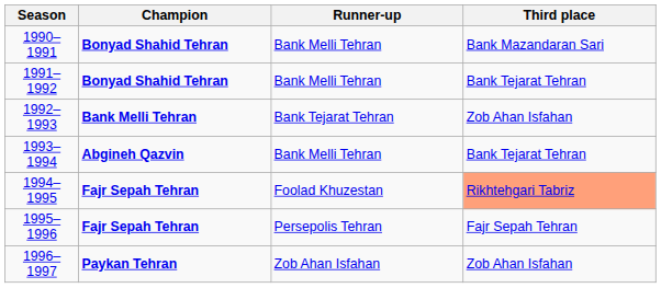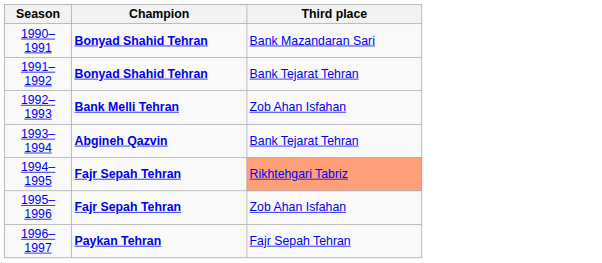 <table class="wikitable">
 <tr>
 <th width=80>Season</th>
 <th width=220>Champion</th>
-<th width=220>Runner-up</th>
 <th width=220>Third place</th>
 </tr>
 <tr>
 <td align=center><a href='#'>1990–1991</a></td>
 <td><strong><a href='#'>Bonyad Shahid Tehran</a></strong></td>
-<td><a href='#'>Bank Melli Tehran</a></td>
 <td><a href='#'>Bank Mazandaran Sari</a></td>
 </tr>
 <tr>
 <td align=center><a href='#'>1991–1992</a></td>
 <td><strong><a href='#'>Bonyad Shahid Tehran</a></strong></td>
-<td><a href='#'>Bank Melli Tehran</a></td>
 <td><a href='#'>Bank Tejarat Tehran</a></td>
 </tr>
 <tr>
 <td align=center><a href='#'>1992–1993</a></td>
 <td><strong><a href='#'>Bank Melli Tehran</a></strong></td>
-<td><a href='#'>Bank Tejarat Tehran</a></td>
 <td><a href='#'>Zob Ahan Isfahan</a></td>
 </tr>
 <tr>
 <td align=center><a href='#'>1993–1994</a></td>
 <td><strong><a href='#'>Abgineh Qazvin</a></strong></td>
-<td><a href='#'>Bank Melli Tehran</a></td>
 <td><a href='#'>Bank Tejarat Tehran</a></td>
 </tr>
 <tr>
 <td align=center><a href='#'>1994–1995</a></td>
 <td><strong><a href='#'>Fajr Sepah Tehran</a></strong></td>
-<td><a href='#'>Foolad Khuzestan</a></td>
 <td style="background: lightsalmon;"><a href='#'>Rikhtehgari Tabriz</a></td>
 </tr>
 <tr>
 <td align=center><a href='#'>1995–1996</a></td>
 <td><strong><a href='#'>Fajr Sepah Tehran</a></strong></td>
-<td><a href='#'>Persepolis Tehran</a></td>
-<td><a href='#'>Fajr Sepah Tehran</a></td>
+<td><a href='#'>Zob Ahan Isfahan</a></td>
 </tr>
 <tr>
 <td align=center><a href='#'>1996–1997</a></td>
 <td><strong><a href='#'>Paykan Tehran</a></strong></td>
-<td><a href='#'>Zob Ahan Isfahan</a></td>
-<td><a href='#'>Zob Ahan Isfahan</a></td>
+<td><a href='#'>Fajr Sepah Tehran</a></td>
 </tr>
 </table>
